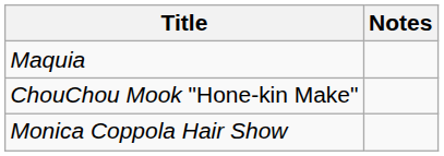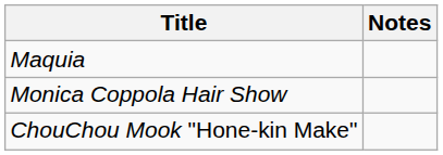 <table class="wikitable">
 <tr>
 <th>Title</th>
 <th>Notes</th>
 </tr>
 <tr>
 <td><em>Maquia</em></td>
 <td></td>
 </tr>
 <tr>
+<td><em>Monica Coppola Hair Show</em></td>
+<td></td>
+</tr>
+<tr>
 <td><em>ChouChou Mook</em> "Hone-kin Make"</td>
 <td></td>
 </tr>
-<tr>
-<td><em>Monica Coppola Hair Show</em></td>
-<td></td>
-</tr>
 </table>
